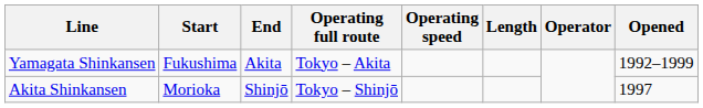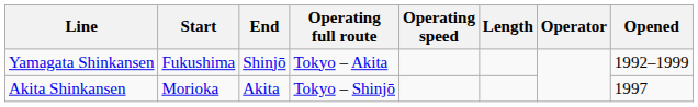 <table class="wikitable">
 <tr>
 <th>Line</th>
 <th>Start</th>
 <th>End</th>
 <th>Operating<br>full route</th>
 <th>Operating<br>speed</th>
 <th>Length</th>
 <th>Operator</th>
 <th>Opened</th>
 </tr>
 <tr>
 <td> <a href='#'>Yamagata Shinkansen</a></td>
 <td><a href='#'>Fukushima</a></td>
-<td><a href='#'>Akita</a></td>
+<td><a href='#'>Shinjō</a></td>
 <td><a href='#'>Tokyo</a> – <a href='#'>Akita</a></td>
 <td></td>
 <td></td>
 <td rowspan="2"></td>
 <td>1992–1999</td>
 </tr>
 <tr>
 <td> <a href='#'>Akita Shinkansen</a></td>
 <td><a href='#'>Morioka</a></td>
-<td><a href='#'>Shinjō</a></td>
+<td><a href='#'>Akita</a></td>
 <td><a href='#'>Tokyo</a> – <a href='#'>Shinjō</a></td>
 <td></td>
 <td></td>
 <td>1997</td>
 </tr>
 </table>
